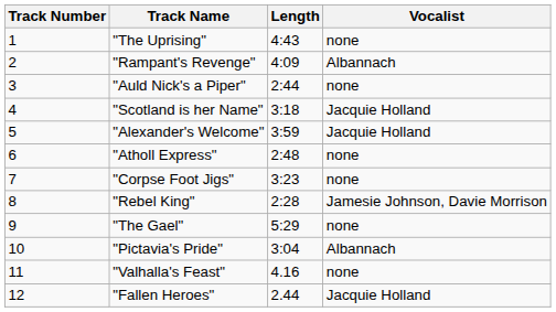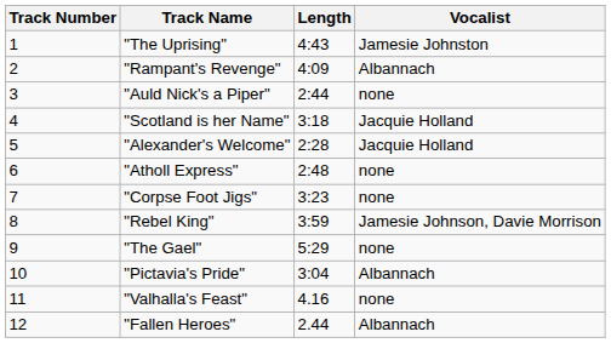 <table class="wikitable">
 <tr>
 <th>Track Number</th>
 <th>Track Name</th>
 <th>Length</th>
 <th>Vocalist</th>
 </tr>
 <tr>
 <td>1</td>
 <td>"The Uprising"</td>
 <td>4:43</td>
-<td>none</td>
+<td>Jamesie Johnston</td>
 </tr>
 <tr>
 <td>2</td>
 <td>"Rampant's Revenge"</td>
 <td>4:09</td>
 <td>Albannach</td>
 </tr>
 <tr>
 <td>3</td>
 <td>"Auld Nick's a Piper"</td>
 <td>2:44</td>
 <td>none</td>
 </tr>
 <tr>
 <td>4</td>
 <td>"Scotland is her Name"</td>
 <td>3:18</td>
 <td>Jacquie Holland</td>
 </tr>
 <tr>
 <td>5</td>
 <td>"Alexander's Welcome"</td>
-<td>3:59</td>
+<td>2:28</td>
 <td>Jacquie Holland</td>
 </tr>
 <tr>
 <td>6</td>
 <td>"Atholl Express"</td>
 <td>2:48</td>
 <td>none</td>
 </tr>
 <tr>
 <td>7</td>
 <td>"Corpse Foot Jigs"</td>
 <td>3:23</td>
 <td>none</td>
 </tr>
 <tr>
 <td>8</td>
 <td>"Rebel King"</td>
-<td>2:28</td>
+<td>3:59</td>
 <td>Jamesie Johnson, Davie Morrison</td>
 </tr>
 <tr>
 <td>9</td>
 <td>"The Gael"</td>
 <td>5:29</td>
 <td>none</td>
 </tr>
 <tr>
 <td>10</td>
 <td>"Pictavia's Pride"</td>
 <td>3:04</td>
 <td>Albannach</td>
 </tr>
 <tr>
 <td>11</td>
 <td>"Valhalla's Feast"</td>
 <td>4.16</td>
 <td>none</td>
 </tr>
 <tr>
 <td>12</td>
 <td>"Fallen Heroes"</td>
 <td>2.44</td>
-<td>Jacquie Holland</td>
+<td>Albannach</td>
 </tr>
 </table>
